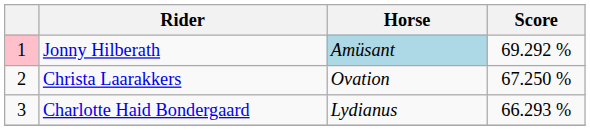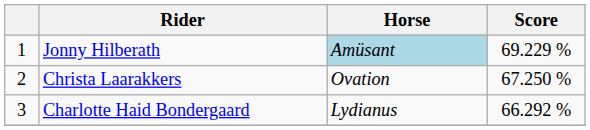 <table class="wikitable" style="font-size: 90%">
 <tr>
 <th width=20></th>
 <th width=220>Rider</th>
 <th width=120>Horse</th>
 <th width=70>Score</th>
 </tr>
 <tr>
-<td align=center style="background: pink;">1</td>
+<td align=center>1</td>
 <td> <a href='#'>Jonny Hilberath</a></td>
 <td style="background: lightblue;"><em>Amüsant</em></td>
-<td align=center>69.292 %</td>
+<td align=center>69.229 %</td>
 </tr>
 <tr>
 <td align=center>2</td>
 <td> <a href='#'>Christa Laarakkers</a></td>
 <td><em>Ovation</em></td>
 <td align=center>67.250 %</td>
 </tr>
 <tr>
 <td align=center>3</td>
 <td> <a href='#'>Charlotte Haid Bondergaard</a></td>
 <td><em>Lydianus</em></td>
-<td align=center>66.293 %</td>
+<td align=center>66.292 %</td>
 </tr>
 <tr>
 </tr>
 </table>
